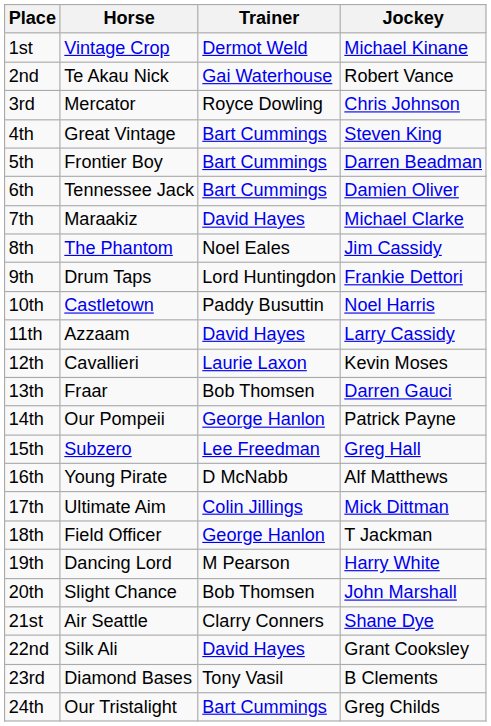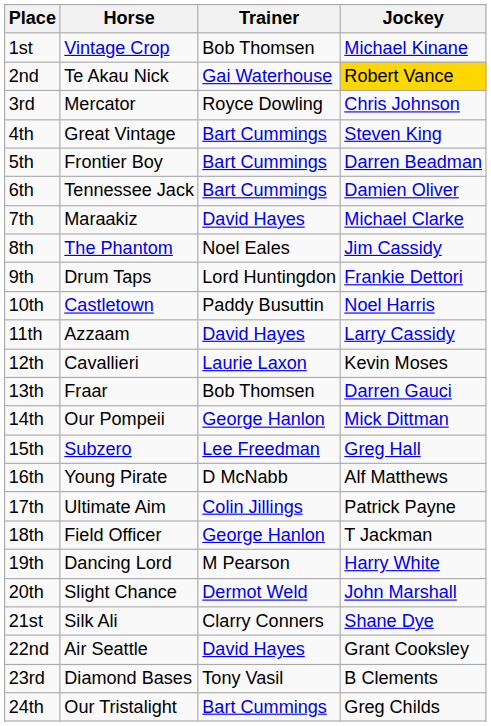 <table class="wikitable sortable">
 <tr>
 <th>Place</th>
 <th>Horse</th>
 <th>Trainer</th>
 <th>Jockey</th>
 </tr>
 <tr>
 <td>1st</td>
 <td><a href='#'>Vintage Crop</a></td>
-<td><a href='#'>Dermot Weld</a></td>
+<td>Bob Thomsen</td>
 <td><a href='#'>Michael Kinane</a></td>
 </tr>
 <tr>
 <td>2nd</td>
 <td>Te Akau Nick</td>
 <td><a href='#'>Gai Waterhouse</a></td>
-<td>Robert Vance</td>
+<td style="background: gold;">Robert Vance</td>
 </tr>
 <tr>
 <td>3rd</td>
 <td>Mercator</td>
 <td>Royce Dowling</td>
 <td><a href='#'>Chris Johnson</a></td>
 </tr>
 <tr>
 <td>4th</td>
 <td>Great Vintage</td>
 <td><a href='#'>Bart Cummings</a></td>
 <td><a href='#'>Steven King</a></td>
 </tr>
 <tr>
 <td>5th</td>
 <td>Frontier Boy</td>
 <td><a href='#'>Bart Cummings</a></td>
 <td><a href='#'>Darren Beadman</a></td>
 </tr>
 <tr>
 <td>6th</td>
 <td>Tennessee Jack</td>
 <td><a href='#'>Bart Cummings</a></td>
 <td><a href='#'>Damien Oliver</a></td>
 </tr>
 <tr>
 <td>7th</td>
 <td>Maraakiz</td>
 <td><a href='#'>David Hayes</a></td>
 <td><a href='#'>Michael Clarke</a></td>
 </tr>
 <tr>
 <td>8th</td>
 <td><a href='#'>The Phantom</a></td>
 <td>Noel Eales</td>
 <td><a href='#'>Jim Cassidy</a></td>
 </tr>
 <tr>
 <td>9th</td>
 <td>Drum Taps</td>
 <td>Lord Huntingdon</td>
 <td><a href='#'>Frankie Dettori</a></td>
 </tr>
 <tr>
 <td>10th</td>
 <td><a href='#'>Castletown</a></td>
 <td>Paddy Busuttin</td>
 <td><a href='#'>Noel Harris</a></td>
 </tr>
 <tr>
 <td>11th</td>
 <td>Azzaam</td>
 <td><a href='#'>David Hayes</a></td>
 <td><a href='#'>Larry Cassidy</a></td>
 </tr>
 <tr>
 <td>12th</td>
 <td>Cavallieri</td>
 <td><a href='#'>Laurie Laxon</a></td>
 <td>Kevin Moses</td>
 </tr>
 <tr>
 <td>13th</td>
 <td>Fraar</td>
 <td>Bob Thomsen</td>
 <td><a href='#'>Darren Gauci</a></td>
 </tr>
 <tr>
 <td>14th</td>
 <td>Our Pompeii</td>
 <td><a href='#'>George Hanlon</a></td>
-<td>Patrick Payne</td>
+<td><a href='#'>Mick Dittman</a></td>
 </tr>
 <tr>
 <td>15th</td>
 <td><a href='#'>Subzero</a></td>
 <td><a href='#'>Lee Freedman</a></td>
 <td><a href='#'>Greg Hall</a></td>
 </tr>
 <tr>
 <td>16th</td>
 <td>Young Pirate</td>
 <td>D McNabb</td>
 <td>Alf Matthews</td>
 </tr>
 <tr>
 <td>17th</td>
 <td>Ultimate Aim</td>
 <td><a href='#'>Colin Jillings</a></td>
-<td><a href='#'>Mick Dittman</a></td>
+<td>Patrick Payne</td>
 </tr>
 <tr>
 <td>18th</td>
 <td>Field Officer</td>
 <td><a href='#'>George Hanlon</a></td>
 <td>T Jackman</td>
 </tr>
 <tr>
 <td>19th</td>
 <td>Dancing Lord</td>
 <td>M Pearson</td>
 <td><a href='#'>Harry White</a></td>
 </tr>
 <tr>
 <td>20th</td>
 <td>Slight Chance</td>
-<td>Bob Thomsen</td>
+<td><a href='#'>Dermot Weld</a></td>
 <td><a href='#'>John Marshall</a></td>
 </tr>
 <tr>
 <td>21st</td>
-<td>Air Seattle</td>
+<td>Silk Ali</td>
 <td>Clarry Conners</td>
 <td><a href='#'>Shane Dye</a></td>
 </tr>
 <tr>
 <td>22nd</td>
-<td>Silk Ali</td>
+<td>Air Seattle</td>
 <td><a href='#'>David Hayes</a></td>
 <td>Grant Cooksley</td>
 </tr>
 <tr>
 <td>23rd</td>
 <td>Diamond Bases</td>
 <td>Tony Vasil</td>
 <td>B Clements</td>
 </tr>
 <tr>
 <td>24th</td>
 <td>Our Tristalight</td>
 <td><a href='#'>Bart Cummings</a></td>
 <td>Greg Childs</td>
 </tr>
 </table>
